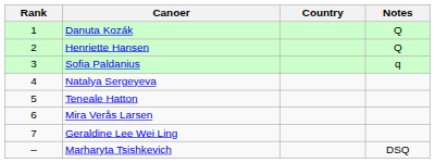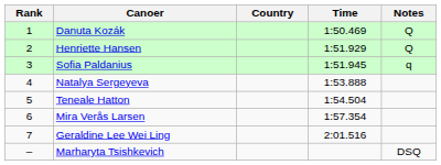 <table class="wikitable" width=50% style="text-align:center;">
 <tr>
 <th>Rank</th>
 <th>Canoer</th>
 <th>Country</th>
+<th>Time</th>
 <th>Notes</th>
 </tr>
 <tr bgcolor=ccffcc>
 <td>1</td>
 <td align="left"><a href='#'>Danuta Kozák</a></td>
 <td align="left"></td>
+<td>1:50.469</td>
 <td>Q</td>
 </tr>
 <tr bgcolor=ccffcc>
 <td>2</td>
 <td align="left"><a href='#'>Henriette Hansen</a></td>
 <td align="left"></td>
+<td>1:51.929</td>
 <td>Q</td>
 </tr>
 <tr bgcolor=ccffcc>
 <td>3</td>
 <td align="left"><a href='#'>Sofia Paldanius</a></td>
 <td align="left"></td>
+<td>1:51.945</td>
 <td>q</td>
 </tr>
 <tr>
 <td>4</td>
 <td align="left"><a href='#'>Natalya Sergeyeva</a></td>
 <td align="left"></td>
+<td>1:53.888</td>
 <td></td>
 </tr>
 <tr>
 <td>5</td>
 <td align="left"><a href='#'>Teneale Hatton</a></td>
 <td align="left"></td>
+<td>1:54.504</td>
 <td></td>
 </tr>
 <tr>
 <td>6</td>
 <td align="left"><a href='#'>Mira Verås Larsen</a></td>
 <td align="left"></td>
+<td>1:57.354</td>
 <td></td>
 </tr>
 <tr>
 <td>7</td>
 <td align="left"><a href='#'>Geraldine Lee Wei Ling</a></td>
 <td align="left"></td>
+<td>2:01.516</td>
 <td></td>
 </tr>
 <tr>
 <td>–</td>
 <td align="left"><a href='#'>Marharyta Tsishkevich</a></td>
 <td align="left"></td>
+<td></td>
 <td>DSQ</td>
 </tr>
 </table>
